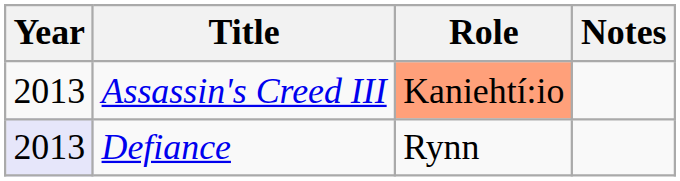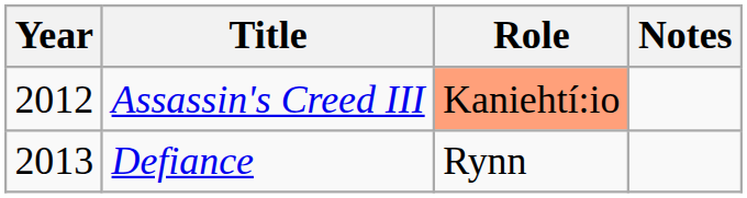 <table class="wikitable">
 <tr>
 <th>Year</th>
 <th>Title</th>
 <th>Role</th>
 <th>Notes</th>
 </tr>
 <tr>
-<td>2013</td>
+<td>2012</td>
 <td><em><a href='#'>Assassin's Creed III</a></em></td>
 <td style="background: lightsalmon;">Kaniehtí:io</td>
 <td></td>
 </tr>
 <tr>
-<td style="background: lavender;">2013</td>
+<td>2013</td>
 <td><em><a href='#'>Defiance</a></em></td>
 <td>Rynn</td>
 <td></td>
 </tr>
 </table>
